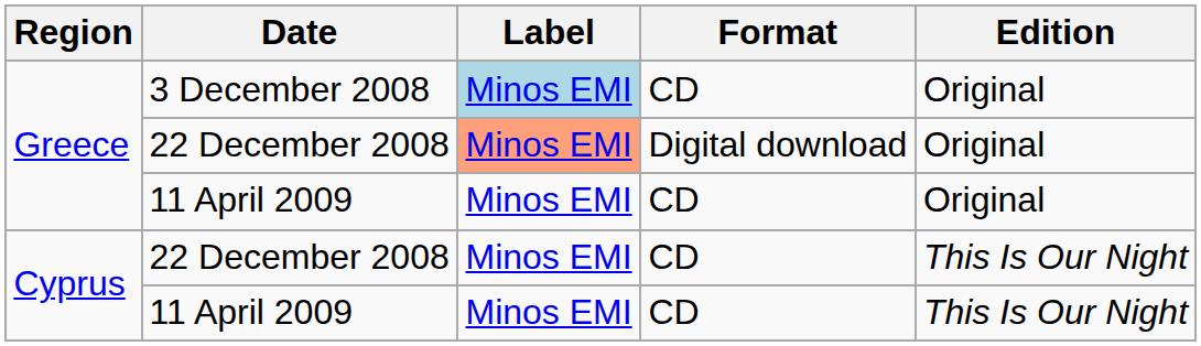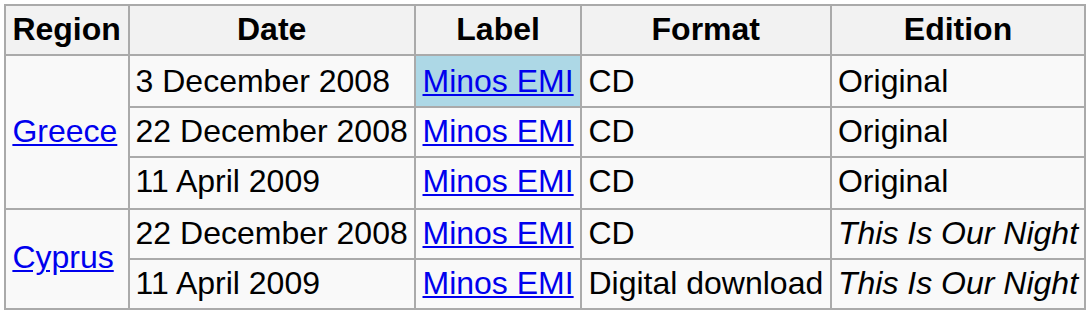 <table class="sortable wikitable">
 <tr>
 <th>Region</th>
 <th>Date</th>
 <th>Label</th>
 <th>Format</th>
 <th>Edition</th>
 </tr>
 <tr>
 <td rowspan="3"><a href='#'>Greece</a></td>
 <td>3 December 2008</td>
 <td style="background: lightblue;"><a href='#'>Minos EMI</a></td>
 <td>CD</td>
 <td>Original</td>
 </tr>
 <tr>
 <td>22 December 2008</td>
-<td style="background: lightsalmon;"><a href='#'>Minos EMI</a></td>
-<td>Digital download</td>
+<td><a href='#'>Minos EMI</a></td>
+<td>CD</td>
 <td>Original</td>
 </tr>
 <tr>
 <td>11 April 2009</td>
 <td><a href='#'>Minos EMI</a></td>
 <td>CD</td>
 <td>Original</td>
 </tr>
 <tr>
 <td rowspan="2"><a href='#'>Cyprus</a></td>
 <td>22 December 2008</td>
 <td><a href='#'>Minos EMI</a></td>
 <td>CD</td>
 <td><em>This Is Our Night</em></td>
 </tr>
 <tr>
 <td>11 April 2009</td>
 <td><a href='#'>Minos EMI</a></td>
-<td>CD</td>
+<td>Digital download</td>
 <td><em>This Is Our Night</em></td>
 </tr>
 <tr>
 </tr>
 </table>
